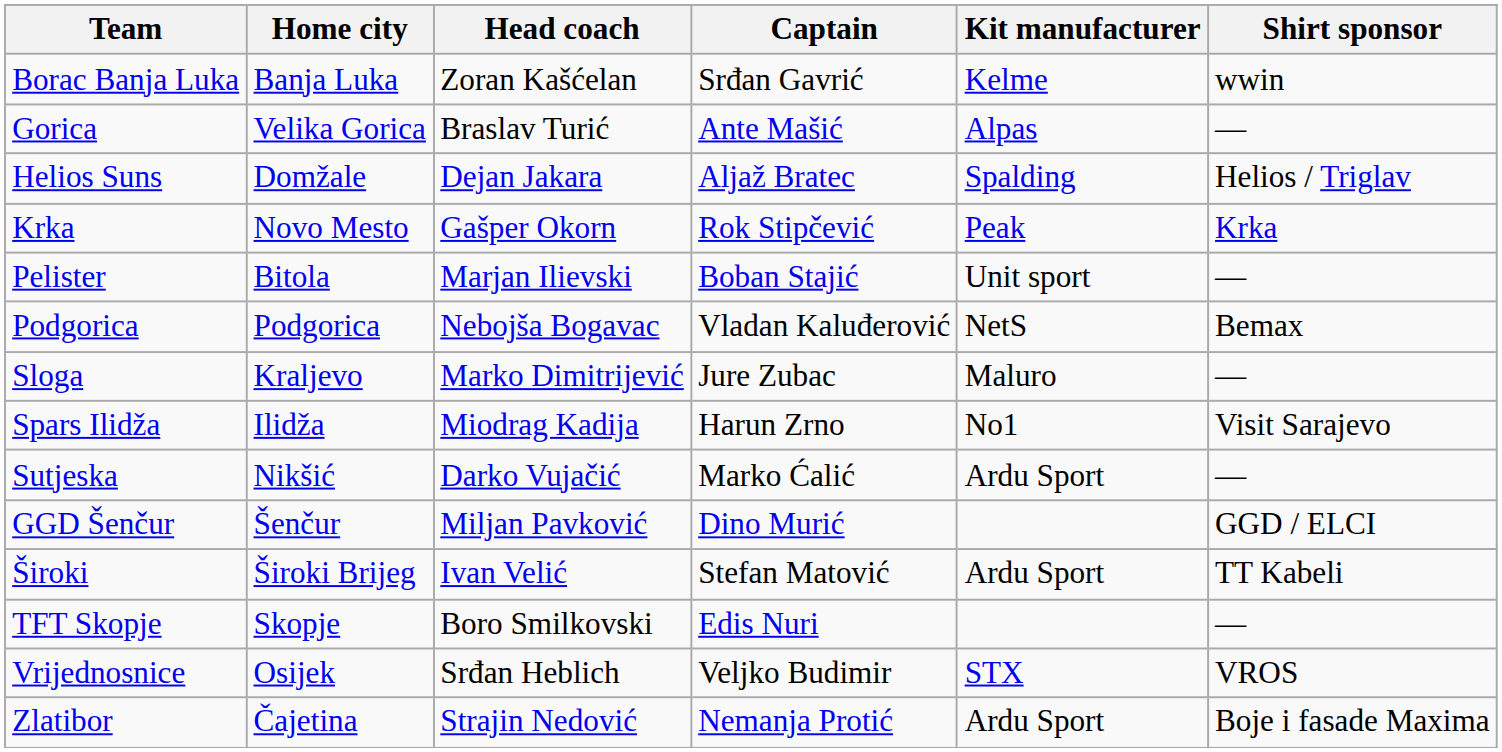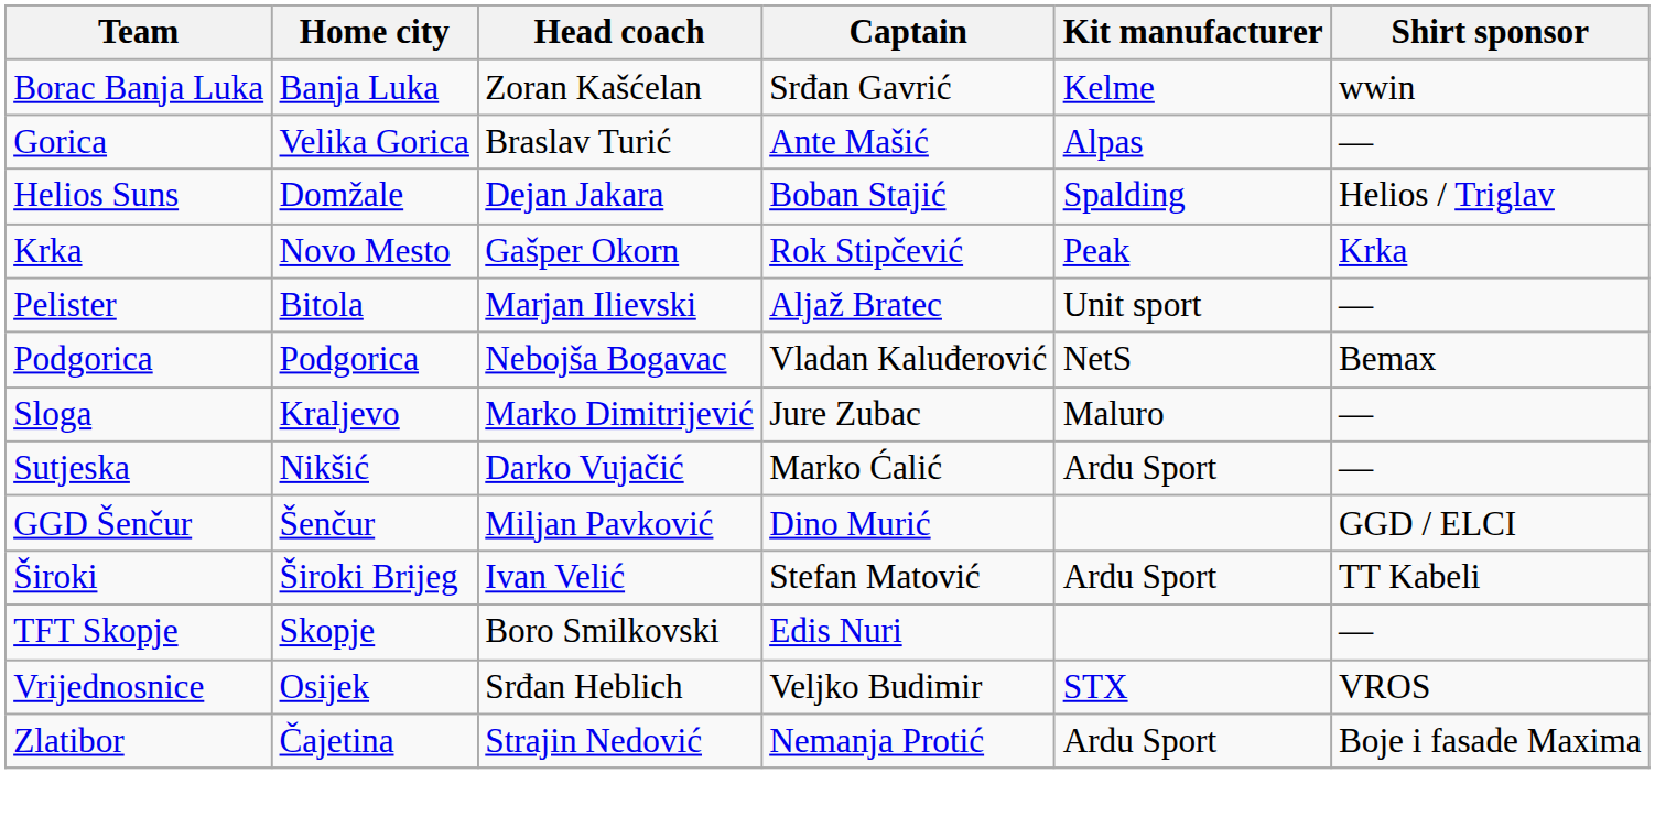 <table class="wikitable sortable">
 <tr>
 <th>Team</th>
 <th>Home city</th>
 <th>Head coach</th>
 <th>Captain</th>
 <th>Kit manufacturer</th>
 <th>Shirt sponsor</th>
 </tr>
 <tr>
 <td><a href='#'>Borac Banja Luka</a></td>
 <td><a href='#'>Banja Luka</a></td>
 <td> Zoran Kašćelan</td>
 <td> Srđan Gavrić</td>
 <td><a href='#'>Kelme</a></td>
 <td>wwin</td>
 </tr>
 <tr>
 <td><a href='#'>Gorica</a></td>
 <td><a href='#'>Velika Gorica</a></td>
 <td> Braslav Turić</td>
 <td>  <a href='#'>Ante Mašić</a></td>
 <td><a href='#'>Alpas</a></td>
 <td>—</td>
 </tr>
 <tr>
 <td><a href='#'>Helios Suns</a></td>
 <td><a href='#'>Domžale</a></td>
 <td> <a href='#'>Dejan Jakara</a></td>
-<td> <a href='#'>Aljaž Bratec</a></td>
+<td> <a href='#'>Boban Stajić</a></td>
 <td><a href='#'>Spalding</a></td>
 <td>Helios / <a href='#'>Triglav</a></td>
 </tr>
 <tr>
 <td><a href='#'>Krka</a></td>
 <td><a href='#'>Novo Mesto</a></td>
 <td> <a href='#'>Gašper Okorn</a></td>
 <td> <a href='#'>Rok Stipčević</a></td>
 <td><a href='#'>Peak</a></td>
 <td><a href='#'>Krka</a></td>
 </tr>
 <tr>
 <td><a href='#'>Pelister</a></td>
 <td><a href='#'>Bitola</a></td>
 <td> <a href='#'>Marjan Ilievski</a></td>
-<td> <a href='#'>Boban Stajić</a></td>
+<td> <a href='#'>Aljaž Bratec</a></td>
 <td>Unit sport</td>
 <td>—</td>
 </tr>
 <tr>
 <td><a href='#'>Podgorica</a></td>
 <td><a href='#'>Podgorica</a></td>
 <td> <a href='#'>Nebojša Bogavac</a></td>
 <td> Vladan Kaluđerović</td>
 <td>NetS</td>
 <td>Bemax</td>
 </tr>
 <tr>
 <td><a href='#'>Sloga</a></td>
 <td><a href='#'>Kraljevo</a></td>
 <td> <a href='#'>Marko Dimitrijević</a></td>
 <td> Jure Zubac</td>
 <td>Maluro</td>
 <td>—</td>
-</tr>
-<tr>
-<td><a href='#'>Spars Ilidža</a></td>
-<td><a href='#'>Ilidža</a></td>
-<td> <a href='#'>Miodrag Kadija</a></td>
-<td> Harun Zrno</td>
-<td>No1</td>
-<td>Visit Sarajevo</td>
 </tr>
 <tr>
 <td><a href='#'>Sutjeska</a></td>
 <td><a href='#'>Nikšić</a></td>
 <td> <a href='#'>Darko Vujačić</a></td>
 <td> Marko Ćalić</td>
 <td>Ardu Sport</td>
 <td>—</td>
 </tr>
 <tr>
 <td><a href='#'>GGD Šenčur</a></td>
 <td><a href='#'>Šenčur</a></td>
 <td> <a href='#'>Miljan Pavković</a></td>
 <td> <a href='#'>Dino Murić</a></td>
 <td></td>
 <td>GGD / ELCI</td>
 </tr>
 <tr>
 <td><a href='#'>Široki</a></td>
 <td><a href='#'>Široki Brijeg</a></td>
 <td> <a href='#'>Ivan Velić</a></td>
 <td> Stefan Matović</td>
 <td>Ardu Sport</td>
 <td>TT Kabeli</td>
 </tr>
 <tr>
 <td><a href='#'>TFT Skopje</a></td>
 <td><a href='#'>Skopje</a></td>
 <td> Boro Smilkovski</td>
 <td> <a href='#'>Edis Nuri</a></td>
 <td></td>
 <td>—</td>
 </tr>
 <tr>
 <td><a href='#'>Vrijednosnice</a></td>
 <td><a href='#'>Osijek</a></td>
 <td> Srđan Heblich</td>
 <td> Veljko Budimir</td>
 <td><a href='#'>STX</a></td>
 <td>VROS</td>
 </tr>
 <tr>
 <td><a href='#'>Zlatibor</a></td>
 <td><a href='#'>Čajetina</a></td>
 <td> <a href='#'>Strajin Nedović</a></td>
 <td> <a href='#'>Nemanja Protić</a></td>
 <td>Ardu Sport</td>
 <td>Boje i fasade Maxima</td>
 </tr>
 <tr>
 </tr>
 </table>
